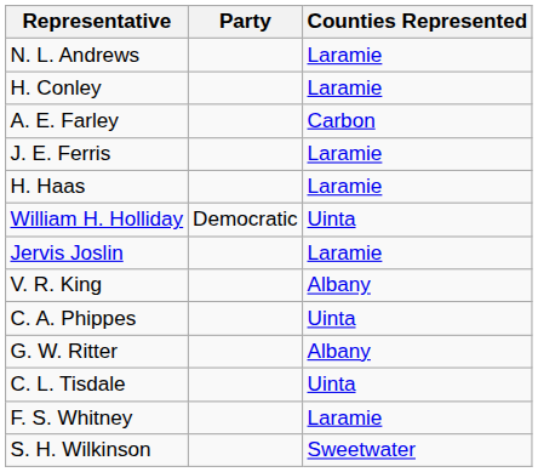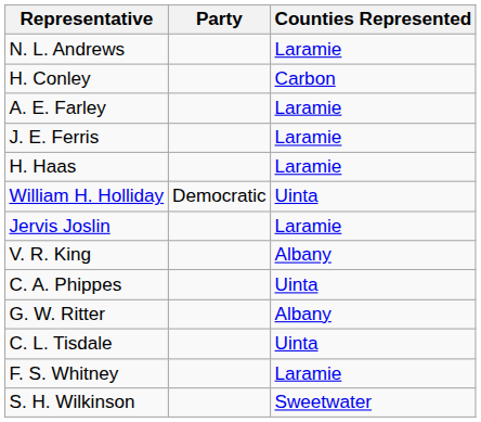 <table class="wikitable">
 <tr>
 <th>Representative</th>
 <th>Party</th>
 <th>Counties Represented</th>
 </tr>
 <tr>
 <td>N. L. Andrews</td>
 <td></td>
 <td><a href='#'>Laramie</a></td>
 </tr>
 <tr>
 <td>H. Conley</td>
 <td></td>
-<td><a href='#'>Laramie</a></td>
+<td><a href='#'>Carbon</a></td>
 </tr>
 <tr>
 <td>A. E. Farley</td>
 <td></td>
-<td><a href='#'>Carbon</a></td>
+<td><a href='#'>Laramie</a></td>
 </tr>
 <tr>
 <td>J. E. Ferris</td>
 <td></td>
 <td><a href='#'>Laramie</a></td>
 </tr>
 <tr>
 <td>H. Haas</td>
 <td></td>
 <td><a href='#'>Laramie</a></td>
 </tr>
 <tr>
 <td><a href='#'>William H. Holliday</a></td>
 <td>Democratic</td>
 <td><a href='#'>Uinta</a></td>
 </tr>
 <tr>
 <td><a href='#'>Jervis Joslin</a></td>
 <td></td>
 <td><a href='#'>Laramie</a></td>
 </tr>
 <tr>
 <td>V. R. King</td>
 <td></td>
 <td><a href='#'>Albany</a></td>
 </tr>
 <tr>
 <td>C. A. Phippes</td>
 <td></td>
 <td><a href='#'>Uinta</a></td>
 </tr>
 <tr>
 <td>G. W. Ritter</td>
 <td></td>
 <td><a href='#'>Albany</a></td>
 </tr>
 <tr>
 <td>C. L. Tisdale</td>
 <td></td>
 <td><a href='#'>Uinta</a></td>
 </tr>
 <tr>
 <td>F. S. Whitney</td>
 <td></td>
 <td><a href='#'>Laramie</a></td>
 </tr>
 <tr>
 <td>S. H. Wilkinson</td>
 <td></td>
 <td><a href='#'>Sweetwater</a></td>
 </tr>
 </table>
